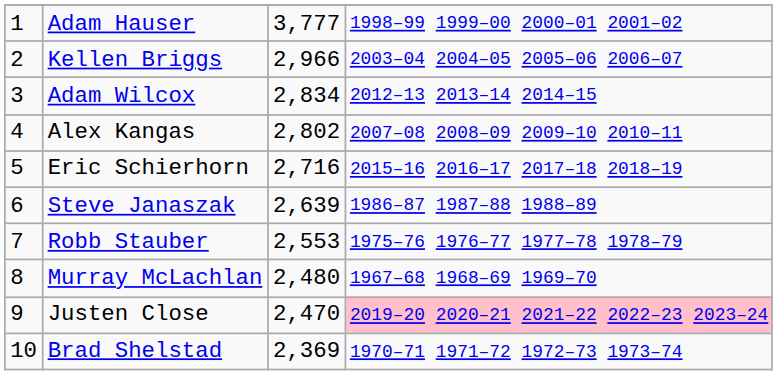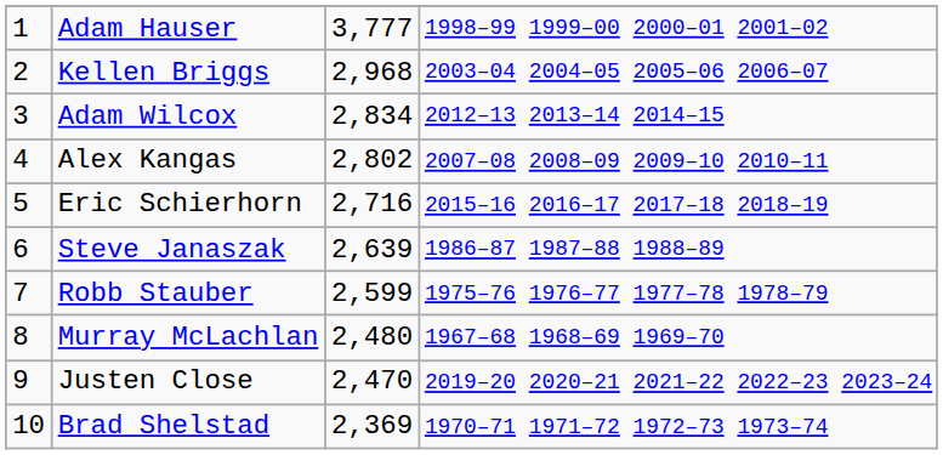 <table class="wikitable">
 <tr>
 </tr>
 <tr>
 <td>1</td>
 <td><a href='#'>Adam Hauser</a></td>
 <td>3,777</td>
 <td style="font-size:80%;"><a href='#'>1998–99</a> <a href='#'>1999–00</a> <a href='#'>2000–01</a> <a href='#'>2001–02</a></td>
 </tr>
 <tr>
 <td>2</td>
 <td><a href='#'>Kellen Briggs</a></td>
-<td>2,966</td>
+<td>2,968</td>
 <td style="font-size:80%;"><a href='#'>2003–04</a> <a href='#'>2004–05</a> <a href='#'>2005–06</a> <a href='#'>2006–07</a></td>
 </tr>
 <tr>
 <td>3</td>
 <td><a href='#'>Adam Wilcox</a></td>
 <td>2,834</td>
 <td style="font-size:80%;"><a href='#'>2012–13</a> <a href='#'>2013–14</a> <a href='#'>2014–15</a></td>
 </tr>
 <tr>
 <td>4</td>
 <td>Alex Kangas</td>
 <td>2,802</td>
 <td style="font-size:80%;"><a href='#'>2007–08</a> <a href='#'>2008–09</a> <a href='#'>2009–10</a> <a href='#'>2010–11</a></td>
 </tr>
 <tr>
 <td>5</td>
 <td>Eric Schierhorn</td>
 <td>2,716</td>
 <td style="font-size:80%;"><a href='#'>2015–16</a> <a href='#'>2016–17</a> <a href='#'>2017–18</a> <a href='#'>2018–19</a></td>
 </tr>
 <tr>
 <td>6</td>
 <td><a href='#'>Steve Janaszak</a></td>
 <td>2,639</td>
 <td style="font-size:80%;"><a href='#'>1986–87</a> <a href='#'>1987–88</a> <a href='#'>1988–89</a></td>
 </tr>
 <tr>
 <td>7</td>
 <td><a href='#'>Robb Stauber</a></td>
-<td>2,553</td>
+<td>2,599</td>
 <td style="font-size:80%;"><a href='#'>1975–76</a> <a href='#'>1976–77</a> <a href='#'>1977–78</a> <a href='#'>1978–79</a></td>
 </tr>
 <tr>
 <td>8</td>
 <td><a href='#'>Murray McLachlan</a></td>
 <td>2,480</td>
 <td style="font-size:80%;"><a href='#'>1967–68</a> <a href='#'>1968–69</a> <a href='#'>1969–70</a></td>
 </tr>
 <tr>
 <td>9</td>
 <td>Justen Close</td>
 <td>2,470</td>
-<td style="background: pink; font-size:80%;"><a href='#'>2019–20</a> <a href='#'>2020–21</a> <a href='#'>2021–22</a> <a href='#'>2022–23</a> <a href='#'>2023–24</a></td>
+<td style="font-size:80%;"><a href='#'>2019–20</a> <a href='#'>2020–21</a> <a href='#'>2021–22</a> <a href='#'>2022–23</a> <a href='#'>2023–24</a></td>
 </tr>
 <tr>
 <td>10</td>
 <td><a href='#'>Brad Shelstad</a></td>
 <td>2,369</td>
 <td style="font-size:80%;"><a href='#'>1970–71</a> <a href='#'>1971–72</a> <a href='#'>1972–73</a> <a href='#'>1973–74</a></td>
 </tr>
 </table>
